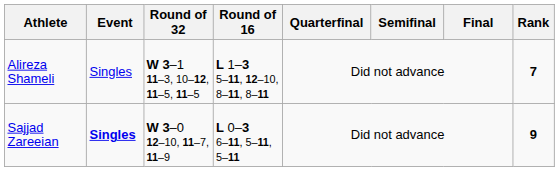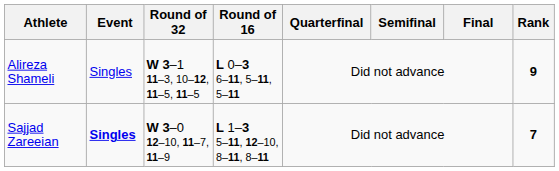 <table class="wikitable" width="98%" style="text-align:left; font-size:90%">
 <tr>
 <th width="13%">Athlete</th>
 <th width="6%">Event</th>
 <th width="11%">Round of 32</th>
 <th width="11%">Round of 16</th>
 <th width="11%">Quarterfinal</th>
 <th width="11%">Semifinal</th>
 <th width="11%">Final</th>
 <th width="4%">Rank</th>
 </tr>
 <tr>
 <td><a href='#'>Alireza Shameli</a></td>
 <td><a href='#'>Singles</a></td>
 <td><br><strong>W</strong> <strong>3</strong>–1<br><small><strong>11</strong>–3, 10–<strong>12</strong>, <strong>11</strong>–5, <strong>11</strong>–5</small></td>
-<td><br><strong>L</strong> 1–<strong>3</strong><br><small>5–<strong>11</strong>, <strong>12</strong>–10, 8–<strong>11</strong>, 8–<strong>11</strong></small></td>
+<td><br><strong>L</strong> 0–<strong>3</strong><br><small>6–<strong>11</strong>, 5–<strong>11</strong>, 5–<strong>11</strong></small></td>
 <td colspan=3 align=center>Did not advance</td>
-<td align=center><strong>7</strong></td>
+<td align=center><strong>9</strong></td>
 </tr>
 <tr>
 <td><a href='#'>Sajjad Zareeian</a></td>
 <td><strong><a href='#'>Singles</a></strong></td>
 <td><br><strong>W</strong> <strong>3</strong>–0<br><small><strong>12</strong>–10, <strong>11</strong>–7, <strong>11</strong>–9</small></td>
-<td><br><strong>L</strong> 0–<strong>3</strong><br><small>6–<strong>11</strong>, 5–<strong>11</strong>, 5–<strong>11</strong></small></td>
+<td><br><strong>L</strong> 1–<strong>3</strong><br><small>5–<strong>11</strong>, <strong>12</strong>–10, 8–<strong>11</strong>, 8–<strong>11</strong></small></td>
 <td colspan=3 align=center>Did not advance</td>
-<td align=center><strong>9</strong></td>
+<td align=center><strong>7</strong></td>
 </tr>
 </table>
